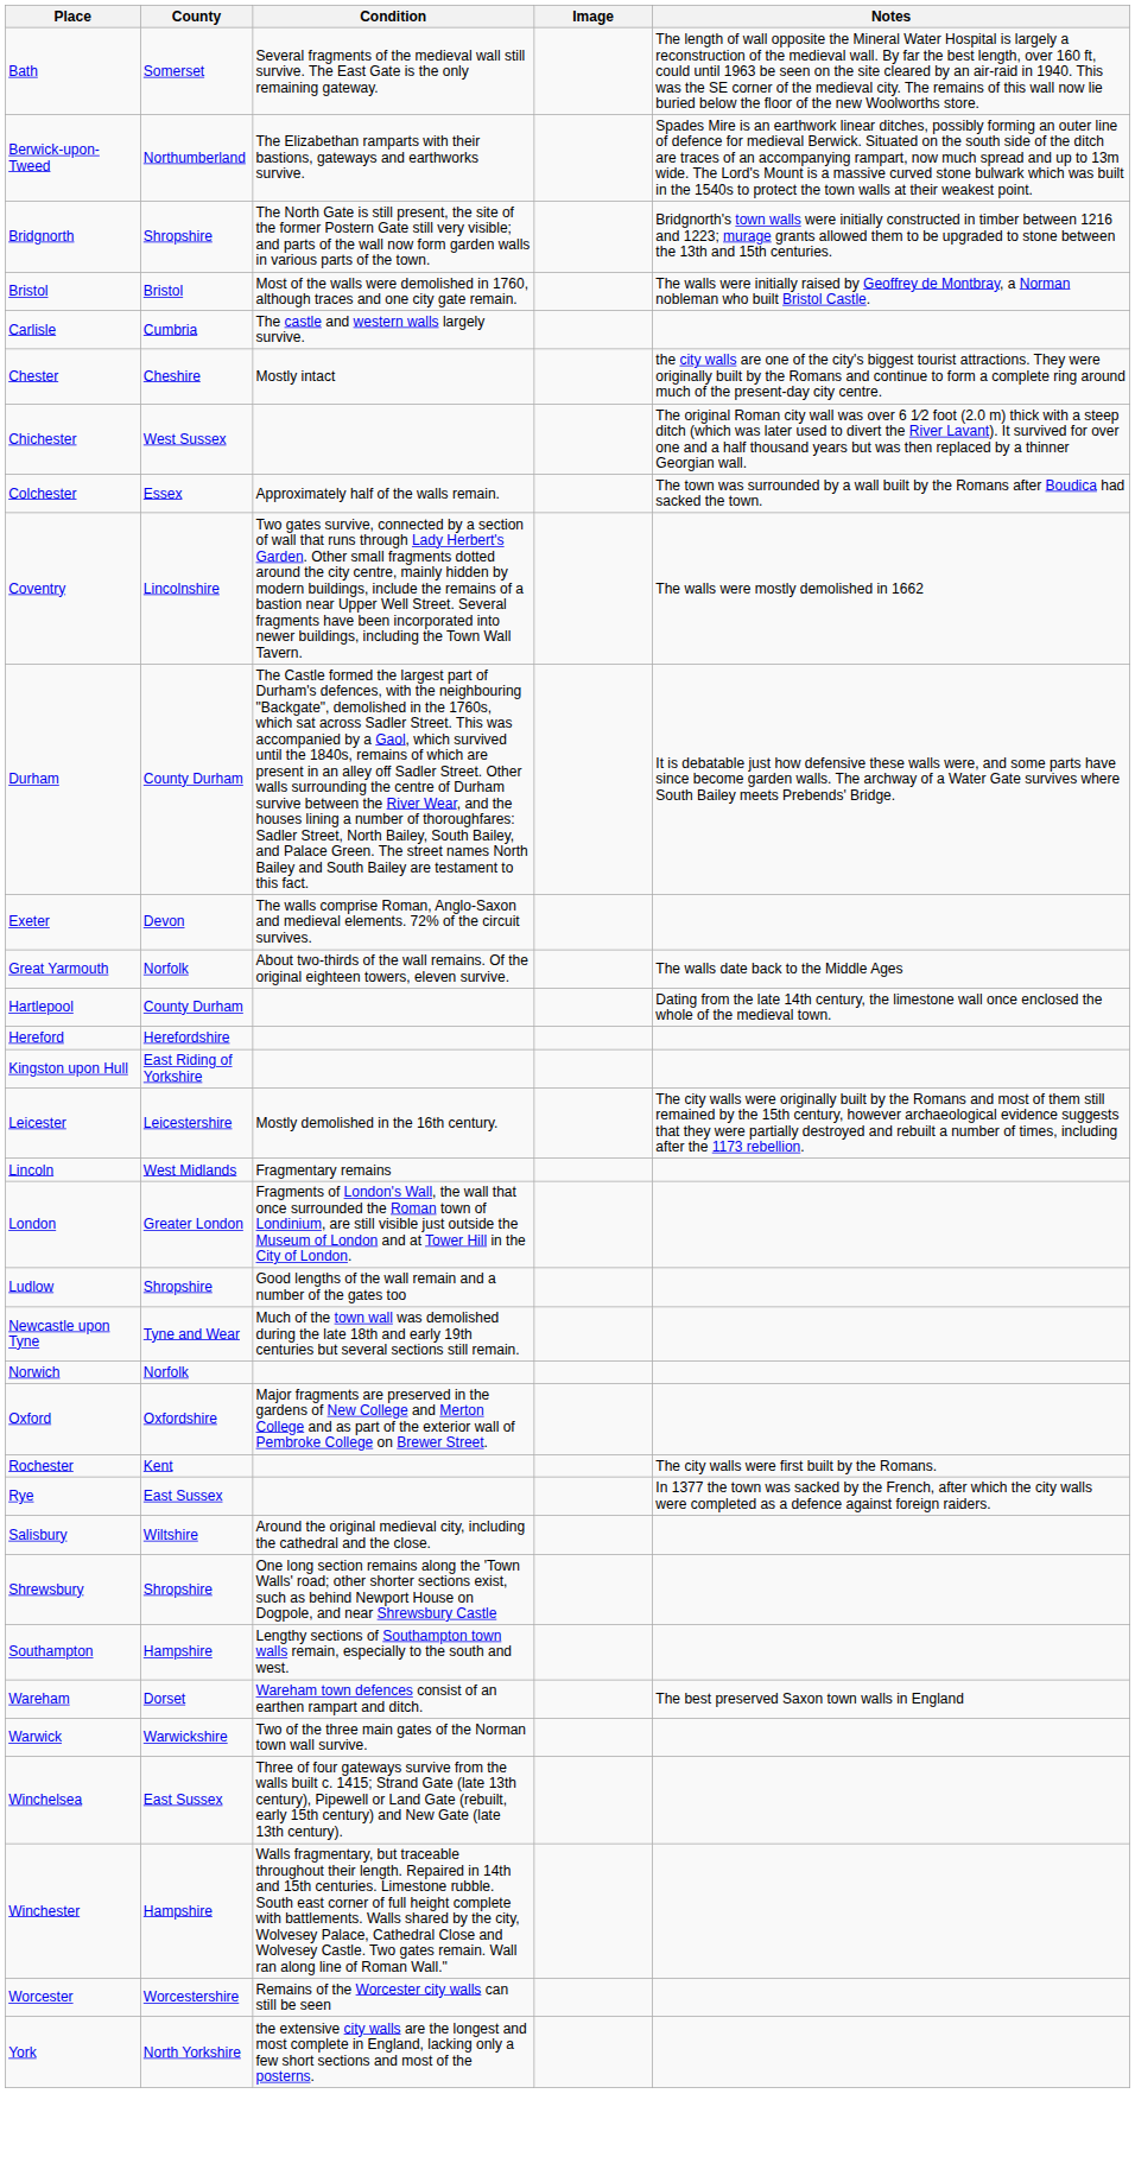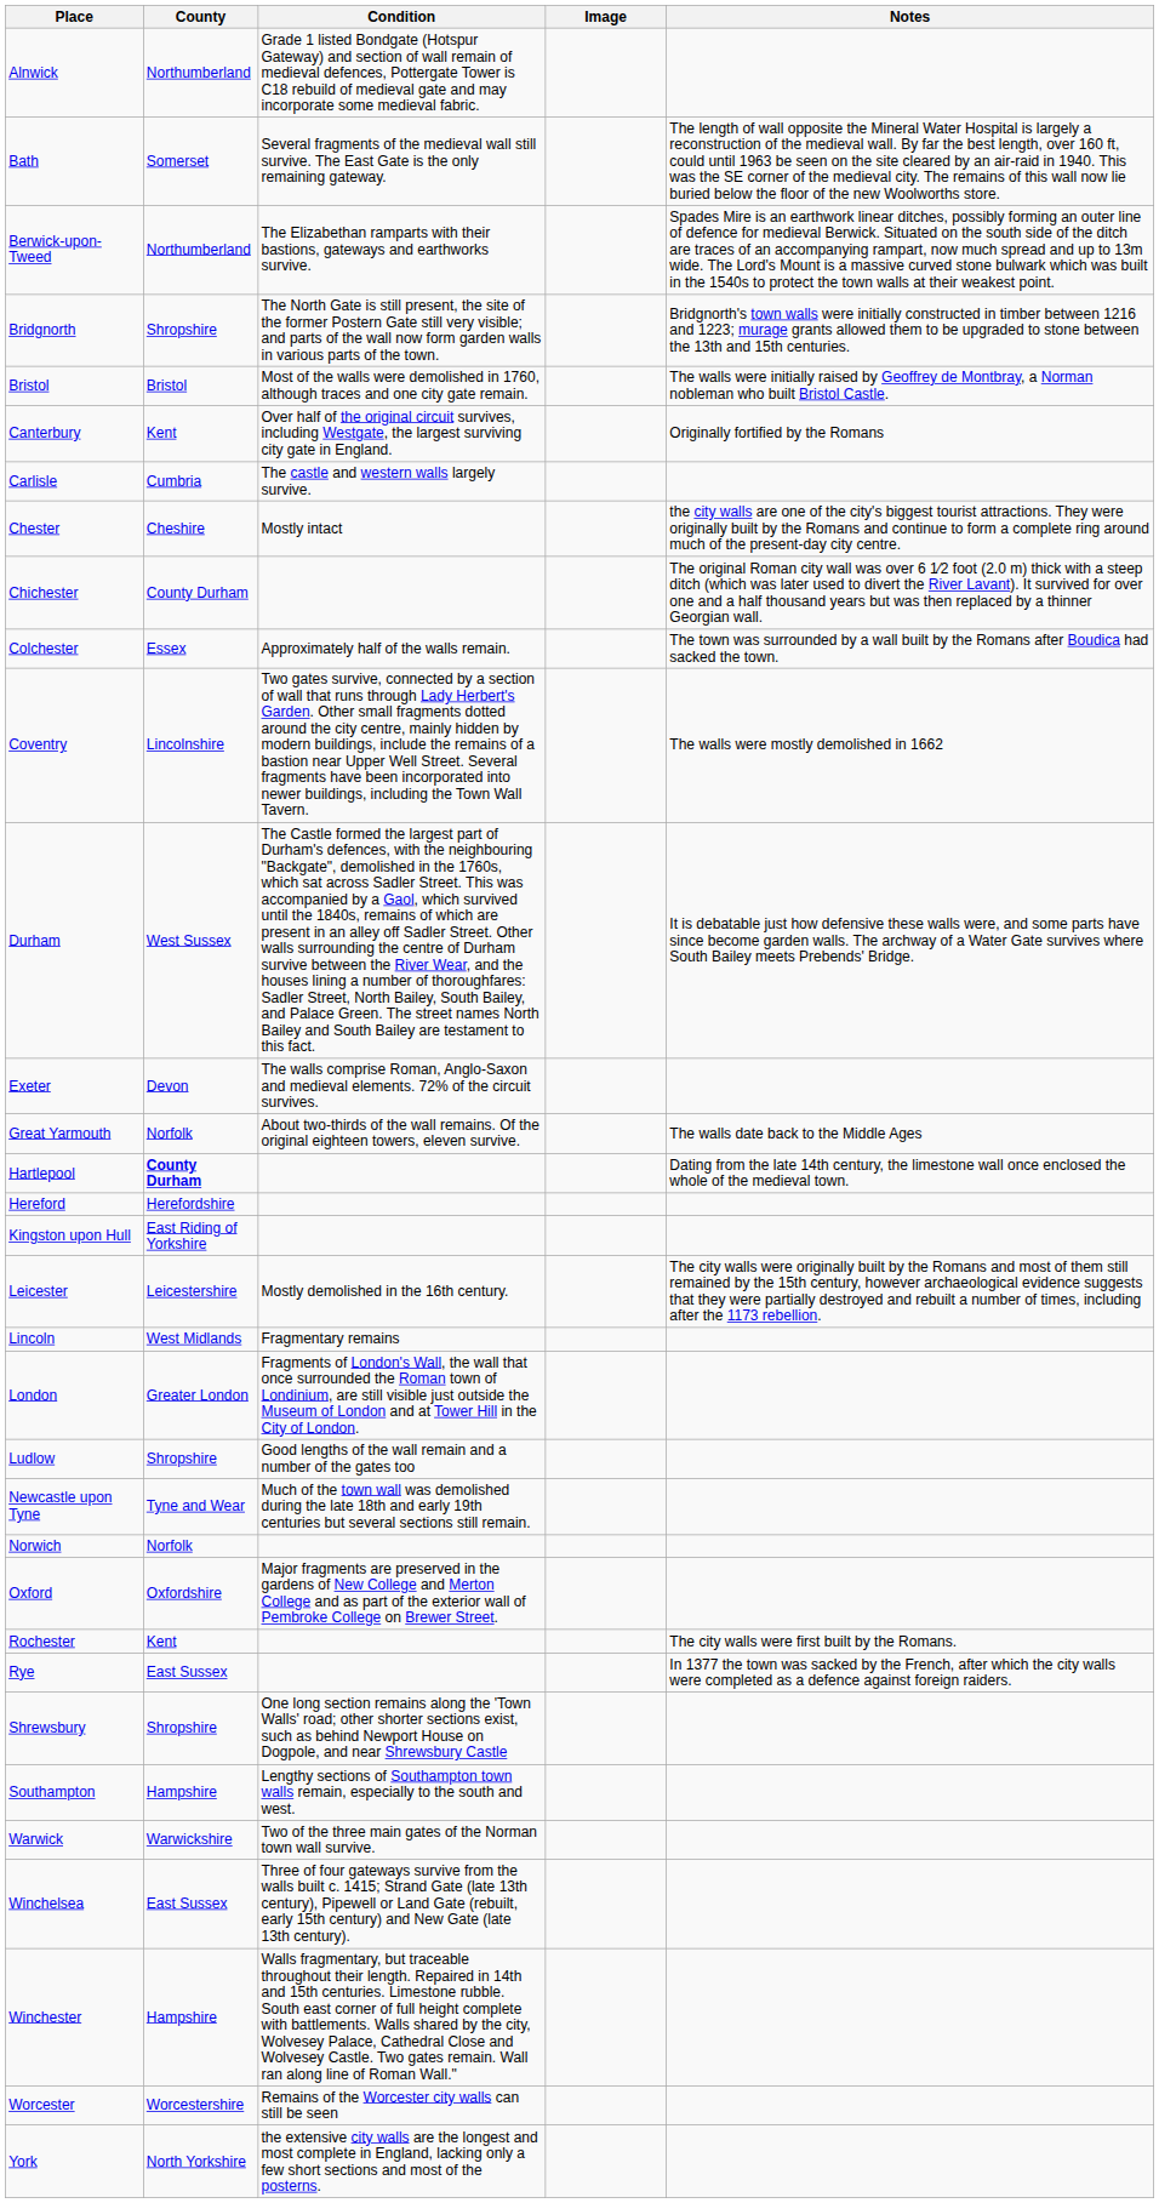 <table class="wikitable sortable" style="width:100%;">
 <tr>
 <th style="width:12%;">Place</th>
 <th style="width:10%;">County</th>
 <th style="width:25%;">Condition</th>
 <th class="unsortable" style="width:126px;">Image</th>
 <th class="unsortable">Notes</th>
+</tr>
+<tr>
+<td><a href='#'>Alnwick</a></td>
+<td><a href='#'>Northumberland</a></td>
+<td>Grade 1 listed Bondgate (Hotspur Gateway) and section of wall remain of medieval defences, Pottergate Tower is C18 rebuild of medieval gate and may incorporate some medieval fabric.</td>
+<td></td>
+<td></td>
 </tr>
 <tr>
 <td><a href='#'>Bath</a></td>
 <td><a href='#'>Somerset</a></td>
 <td>Several fragments of the medieval wall still survive. The East Gate is the only remaining gateway.</td>
 <td></td>
 <td>The length of wall opposite the Mineral Water Hospital is largely a reconstruction of the medieval wall. By far the best length, over 160 ft, could until 1963 be seen on the site cleared by an air-raid in 1940. This was the SE corner of the medieval city. The remains of this wall now lie buried below the floor of the new Woolworths store.</td>
 </tr>
 <tr>
 <td><a href='#'>Berwick-upon-Tweed</a></td>
 <td><a href='#'>Northumberland</a></td>
 <td>The Elizabethan ramparts with their bastions, gateways and earthworks survive.</td>
 <td></td>
 <td>Spades Mire is an earthwork linear ditches, possibly forming an outer line of defence for medieval Berwick. Situated on the south side of the ditch are traces of an accompanying rampart, now much spread and up to 13m wide. The Lord's Mount is a massive curved stone bulwark which was built in the 1540s to protect the town walls at their weakest point.</td>
 </tr>
 <tr>
 <td><a href='#'>Bridgnorth</a></td>
 <td><a href='#'>Shropshire</a></td>
 <td>The North Gate is still present, the site of the former Postern Gate still very visible; and parts of the wall now form garden walls in various parts of the town.</td>
 <td></td>
 <td>Bridgnorth's <a href='#'>town walls</a> were initially constructed in timber between 1216 and 1223; <a href='#'>murage</a> grants allowed them to be upgraded to stone between the 13th and 15th centuries.</td>
 </tr>
 <tr>
 <td><a href='#'>Bristol</a></td>
 <td><a href='#'>Bristol</a></td>
 <td>Most of the walls were demolished in 1760, although traces and one city gate remain.</td>
 <td></td>
 <td>The walls were initially raised by <a href='#'>Geoffrey de Montbray</a>, a <a href='#'>Norman</a> nobleman who built <a href='#'>Bristol Castle</a>.</td>
 </tr>
 <tr>
+<td><a href='#'>Canterbury</a></td>
+<td><a href='#'>Kent</a></td>
+<td>Over half of <a href='#'>the original circuit</a> survives, including <a href='#'>Westgate</a>, the largest surviving city gate in England.</td>
+<td></td>
+<td>Originally fortified by the Romans</td>
+</tr>
+<tr>
 <td><a href='#'>Carlisle</a></td>
 <td><a href='#'>Cumbria</a></td>
 <td>The <a href='#'>castle</a> and <a href='#'>western walls</a> largely survive.</td>
 <td></td>
 <td></td>
 </tr>
 <tr>
 <td><a href='#'>Chester</a></td>
 <td><a href='#'>Cheshire</a></td>
 <td>Mostly intact</td>
 <td></td>
 <td>the <a href='#'>city walls</a> are one of the city's biggest tourist attractions. They were originally built by the Romans and continue to form a complete ring around much of the present-day city centre.</td>
 </tr>
 <tr>
 <td><a href='#'>Chichester</a></td>
-<td><a href='#'>West Sussex</a></td>
+<td><a href='#'>County Durham</a></td>
 <td></td>
 <td></td>
 <td>The original Roman city wall was over 6 1⁄2 foot (2.0 m) thick with a steep ditch (which was later used to divert the <a href='#'>River Lavant</a>). It survived for over one and a half thousand years but was then replaced by a thinner Georgian wall.</td>
 </tr>
 <tr>
 <td><a href='#'>Colchester</a></td>
 <td><a href='#'>Essex</a></td>
 <td>Approximately half of the walls remain.</td>
 <td></td>
 <td>The town was surrounded by a wall built by the Romans after <a href='#'>Boudica</a> had sacked the town.</td>
 </tr>
 <tr>
 <td><a href='#'>Coventry</a></td>
 <td><a href='#'>Lincolnshire</a></td>
 <td>Two gates survive, connected by a section of wall that runs through <a href='#'>Lady Herbert's Garden</a>. Other small fragments dotted around the city centre, mainly hidden by modern buildings, include the remains of a bastion near Upper Well Street. Several fragments have been incorporated into newer buildings, including the Town Wall Tavern.</td>
 <td></td>
 <td>The walls were mostly demolished in 1662</td>
 </tr>
 <tr>
 <td><a href='#'>Durham</a></td>
-<td><a href='#'>County Durham</a></td>
+<td><a href='#'>West Sussex</a></td>
 <td>The Castle formed the largest part of Durham's defences, with the neighbouring "Backgate", demolished in the 1760s, which sat across Sadler Street. This was accompanied by a <a href='#'>Gaol</a>, which survived until the 1840s, remains of which are present in an alley off Sadler Street. Other walls surrounding the centre of Durham survive between the <a href='#'>River Wear</a>, and the houses lining a number of thoroughfares: Sadler Street, North Bailey, South Bailey, and Palace Green. The street names North Bailey and South Bailey are testament to this fact.</td>
 <td></td>
 <td>It is debatable just how defensive these walls were, and some parts have since become garden walls. The archway of a Water Gate survives where South Bailey meets Prebends' Bridge.</td>
 </tr>
 <tr>
 <td><a href='#'>Exeter</a></td>
 <td><a href='#'>Devon</a></td>
 <td>The walls comprise Roman, Anglo-Saxon and medieval elements. 72% of the circuit survives.</td>
 <td></td>
 <td></td>
 </tr>
 <tr>
 <td><a href='#'>Great Yarmouth</a></td>
 <td><a href='#'>Norfolk</a></td>
 <td>About two-thirds of the wall remains. Of the original eighteen towers, eleven survive.</td>
 <td></td>
 <td>The walls date back to the Middle Ages</td>
 </tr>
 <tr>
 <td><a href='#'>Hartlepool</a></td>
-<td><a href='#'>County Durham</a></td>
+<td><strong><a href='#'>County Durham</a></strong></td>
 <td></td>
 <td></td>
 <td>Dating from the late 14th century, the limestone wall once enclosed the whole of the medieval town.</td>
 </tr>
 <tr>
 <td><a href='#'>Hereford</a></td>
 <td><a href='#'>Herefordshire</a></td>
 <td></td>
 <td></td>
 <td></td>
 </tr>
 <tr>
 <td><a href='#'>Kingston upon Hull</a></td>
 <td><a href='#'>East Riding of Yorkshire</a></td>
 <td></td>
 <td></td>
 <td></td>
 </tr>
 <tr>
 <td><a href='#'>Leicester</a></td>
 <td><a href='#'>Leicestershire</a></td>
 <td>Mostly demolished in the 16th century.</td>
 <td></td>
 <td>The city walls were originally built by the Romans and most of them still remained by the 15th century, however archaeological evidence suggests that they were partially destroyed and rebuilt a number of times, including after the <a href='#'>1173 rebellion</a>.</td>
 </tr>
 <tr>
 <td><a href='#'>Lincoln</a></td>
 <td><a href='#'>West Midlands</a></td>
 <td>Fragmentary remains</td>
 <td></td>
 <td></td>
 </tr>
 <tr>
 <td><a href='#'>London</a></td>
 <td><a href='#'>Greater London</a></td>
 <td>Fragments of <a href='#'>London's Wall</a>, the wall that once surrounded the <a href='#'>Roman</a> town of <a href='#'>Londinium</a>, are still visible just outside the <a href='#'>Museum of London</a> and at <a href='#'>Tower Hill</a> in the <a href='#'>City of London</a>.</td>
 <td></td>
 <td></td>
 </tr>
 <tr>
 <td><a href='#'>Ludlow</a></td>
 <td><a href='#'>Shropshire</a></td>
 <td>Good lengths of the wall remain and a number of the gates too</td>
 <td></td>
 <td></td>
 </tr>
 <tr>
 <td><a href='#'>Newcastle upon Tyne</a></td>
 <td><a href='#'>Tyne and Wear</a></td>
 <td>Much of the <a href='#'>town wall</a> was demolished during the late 18th and early 19th centuries but several sections still remain.</td>
 <td></td>
 <td></td>
 </tr>
 <tr>
 <td><a href='#'>Norwich</a></td>
 <td><a href='#'>Norfolk</a></td>
 <td></td>
 <td></td>
 <td></td>
 </tr>
 <tr>
 <td><a href='#'>Oxford</a></td>
 <td><a href='#'>Oxfordshire</a></td>
 <td>Major fragments are preserved in the gardens of <a href='#'>New College</a> and <a href='#'>Merton College</a> and as part of the exterior wall of <a href='#'>Pembroke College</a> on <a href='#'>Brewer Street</a>.</td>
 <td></td>
 <td></td>
 </tr>
 <tr>
 <td><a href='#'>Rochester</a></td>
 <td><a href='#'>Kent</a></td>
 <td></td>
 <td></td>
 <td>The city walls were first built by the Romans.</td>
 </tr>
 <tr>
 <td><a href='#'>Rye</a></td>
 <td><a href='#'>East Sussex</a></td>
 <td></td>
 <td></td>
 <td>In 1377 the town was sacked by the French, after which the city walls were completed as a defence against foreign raiders.</td>
 </tr>
 <tr>
-<td><a href='#'>Salisbury</a></td>
-<td><a href='#'>Wiltshire</a></td>
-<td>Around the original medieval city, including the cathedral and the close.</td>
-<td></td>
-<td></td>
-</tr>
-<tr>
 <td><a href='#'>Shrewsbury</a></td>
 <td><a href='#'>Shropshire</a></td>
 <td>One long section remains along the 'Town Walls' road; other shorter sections exist, such as behind Newport House on Dogpole, and near <a href='#'>Shrewsbury Castle</a></td>
 <td></td>
 <td></td>
 </tr>
 <tr>
 <td><a href='#'>Southampton</a></td>
 <td><a href='#'>Hampshire</a></td>
 <td>Lengthy sections of <a href='#'>Southampton town walls</a> remain, especially to the south and west.</td>
 <td></td>
 <td></td>
-</tr>
-<tr>
-<td><a href='#'>Wareham</a></td>
-<td><a href='#'>Dorset</a></td>
-<td><a href='#'>Wareham town defences</a> consist of an earthen rampart and ditch.</td>
-<td></td>
-<td>The best preserved Saxon town walls in England</td>
 </tr>
 <tr>
 <td><a href='#'>Warwick</a></td>
 <td><a href='#'>Warwickshire</a></td>
 <td>Two of the three main gates of the Norman town wall survive.</td>
 <td></td>
 <td></td>
 </tr>
 <tr>
 <td><a href='#'>Winchelsea</a></td>
 <td><a href='#'>East Sussex</a></td>
 <td>Three of four gateways survive from the walls built c. 1415; Strand Gate (late 13th century), Pipewell or Land Gate (rebuilt, early 15th century) and New Gate (late 13th century).</td>
 <td></td>
 <td></td>
 </tr>
 <tr>
 <td><a href='#'>Winchester</a></td>
 <td><a href='#'>Hampshire</a></td>
 <td>Walls fragmentary, but traceable throughout their length. Repaired in 14th and 15th centuries. Limestone rubble. South east corner of full height complete with battlements. Walls shared by the city, Wolvesey Palace, Cathedral Close and Wolvesey Castle. Two gates remain. Wall ran along line of Roman Wall."</td>
 <td></td>
 <td></td>
 </tr>
 <tr>
 <td><a href='#'>Worcester</a></td>
 <td><a href='#'>Worcestershire</a></td>
 <td>Remains of the <a href='#'>Worcester city walls</a> can still be seen</td>
 <td></td>
 <td></td>
 </tr>
 <tr>
 <td><a href='#'>York</a></td>
 <td><a href='#'>North Yorkshire</a></td>
 <td>the extensive <a href='#'>city walls</a> are the longest and most complete in England, lacking only a few short sections and most of the <a href='#'>posterns</a>.</td>
 <td></td>
 <td></td>
 </tr>
 </table>
